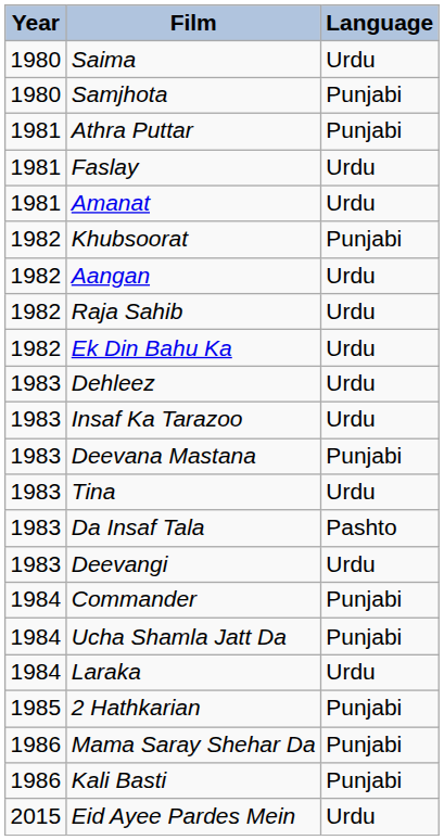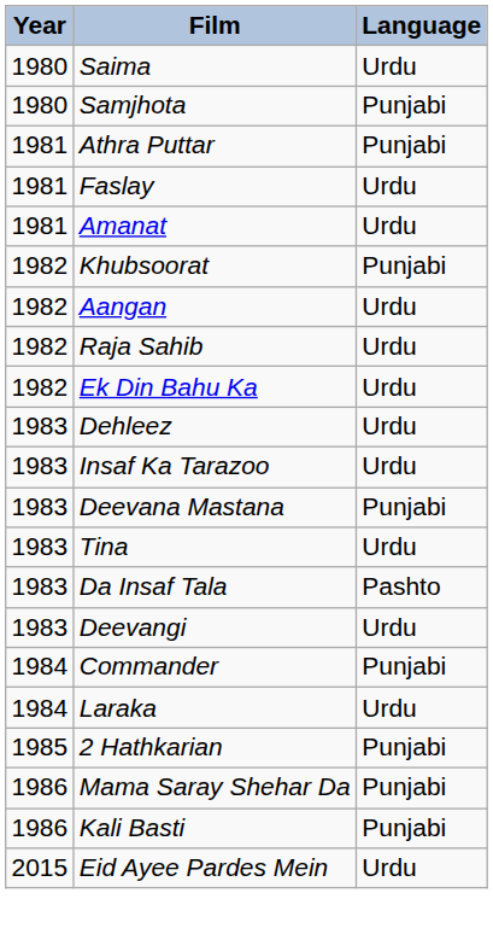 <table class="wikitable sortable plainrowheaders">
 <tr>
 <th style="background:#B0C4DE;">Year</th>
 <th style="background:#B0C4DE;">Film</th>
 <th style="background:#B0C4DE;">Language</th>
 </tr>
 <tr>
 <td>1980</td>
 <td><em>Saima</em></td>
 <td>Urdu</td>
 </tr>
 <tr>
 <td>1980</td>
 <td><em>Samjhota</em></td>
 <td>Punjabi</td>
 </tr>
 <tr>
 <td>1981</td>
 <td><em>Athra Puttar</em></td>
 <td>Punjabi</td>
 </tr>
 <tr>
 <td>1981</td>
 <td><em>Faslay</em></td>
 <td>Urdu</td>
 </tr>
 <tr>
 <td>1981</td>
 <td><em><a href='#'>Amanat</a></em></td>
 <td>Urdu</td>
 </tr>
 <tr>
 <td>1982</td>
 <td><em>Khubsoorat</em></td>
 <td>Punjabi</td>
 </tr>
 <tr>
 <td>1982</td>
 <td><em><a href='#'>Aangan</a></em></td>
 <td>Urdu</td>
 </tr>
 <tr>
 <td>1982</td>
 <td><em>Raja Sahib</em></td>
 <td>Urdu</td>
 </tr>
 <tr>
 <td>1982</td>
 <td><em><a href='#'>Ek Din Bahu Ka</a></em></td>
 <td>Urdu</td>
 </tr>
 <tr>
 <td>1983</td>
 <td><em>Dehleez</em></td>
 <td>Urdu</td>
 </tr>
 <tr>
 <td>1983</td>
 <td><em>Insaf Ka Tarazoo</em></td>
 <td>Urdu</td>
 </tr>
 <tr>
 <td>1983</td>
 <td><em>Deevana Mastana</em></td>
 <td>Punjabi</td>
 </tr>
 <tr>
 <td>1983</td>
 <td><em>Tina</em></td>
 <td>Urdu</td>
 </tr>
 <tr>
 <td>1983</td>
 <td><em>Da Insaf Tala</em></td>
 <td>Pashto</td>
 </tr>
 <tr>
 <td>1983</td>
 <td><em>Deevangi</em></td>
 <td>Urdu</td>
 </tr>
 <tr>
 <td>1984</td>
 <td><em>Commander</em></td>
 <td>Punjabi</td>
 </tr>
 <tr>
 <td>1984</td>
-<td><em>Ucha Shamla Jatt Da</em></td>
-<td>Punjabi</td>
-</tr>
-<tr>
-<td>1984</td>
 <td><em>Laraka</em></td>
 <td>Urdu</td>
 </tr>
 <tr>
 <td>1985</td>
 <td><em>2 Hathkarian</em></td>
 <td>Punjabi</td>
 </tr>
 <tr>
 <td>1986</td>
 <td><em>Mama Saray Shehar Da</em></td>
 <td>Punjabi</td>
 </tr>
 <tr>
 <td>1986</td>
 <td><em>Kali Basti</em></td>
 <td>Punjabi</td>
 </tr>
 <tr>
 <td>2015</td>
 <td><em>Eid Ayee Pardes Mein</em></td>
 <td>Urdu</td>
 </tr>
 </table>
